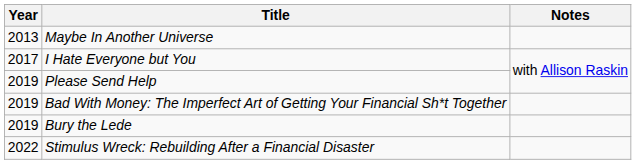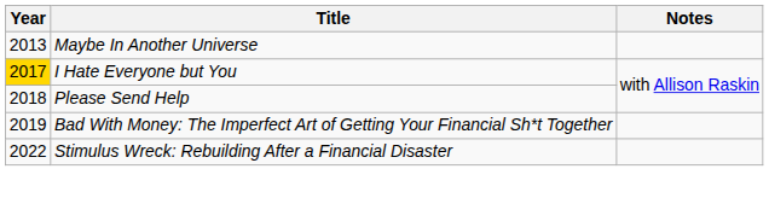 <table class="wikitable">
 <tr>
 <th>Year</th>
 <th>Title</th>
 <th>Notes</th>
 </tr>
 <tr>
 <td>2013</td>
 <td><em>Maybe In Another Universe</em></td>
 <td></td>
 </tr>
 <tr>
-<td>2017</td>
+<td style="background: gold;">2017</td>
 <td><em>I Hate Everyone but You</em></td>
 <td rowspan=2>with <a href='#'>Allison Raskin</a></td>
 </tr>
 <tr>
-<td>2019</td>
+<td>2018</td>
 <td><em>Please Send Help</em></td>
 </tr>
 <tr>
 <td>2019</td>
 <td><em>Bad With Money: The Imperfect Art of Getting Your Financial Sh*t Together</em></td>
 <td></td>
 </tr>
 <tr>
-<td>2019</td>
-<td><em>Bury the Lede</em></td>
-<td></td>
-</tr>
-<tr>
 <td>2022</td>
 <td><em>Stimulus Wreck: Rebuilding After a Financial Disaster</em></td>
 <td></td>
 </tr>
 </table>
